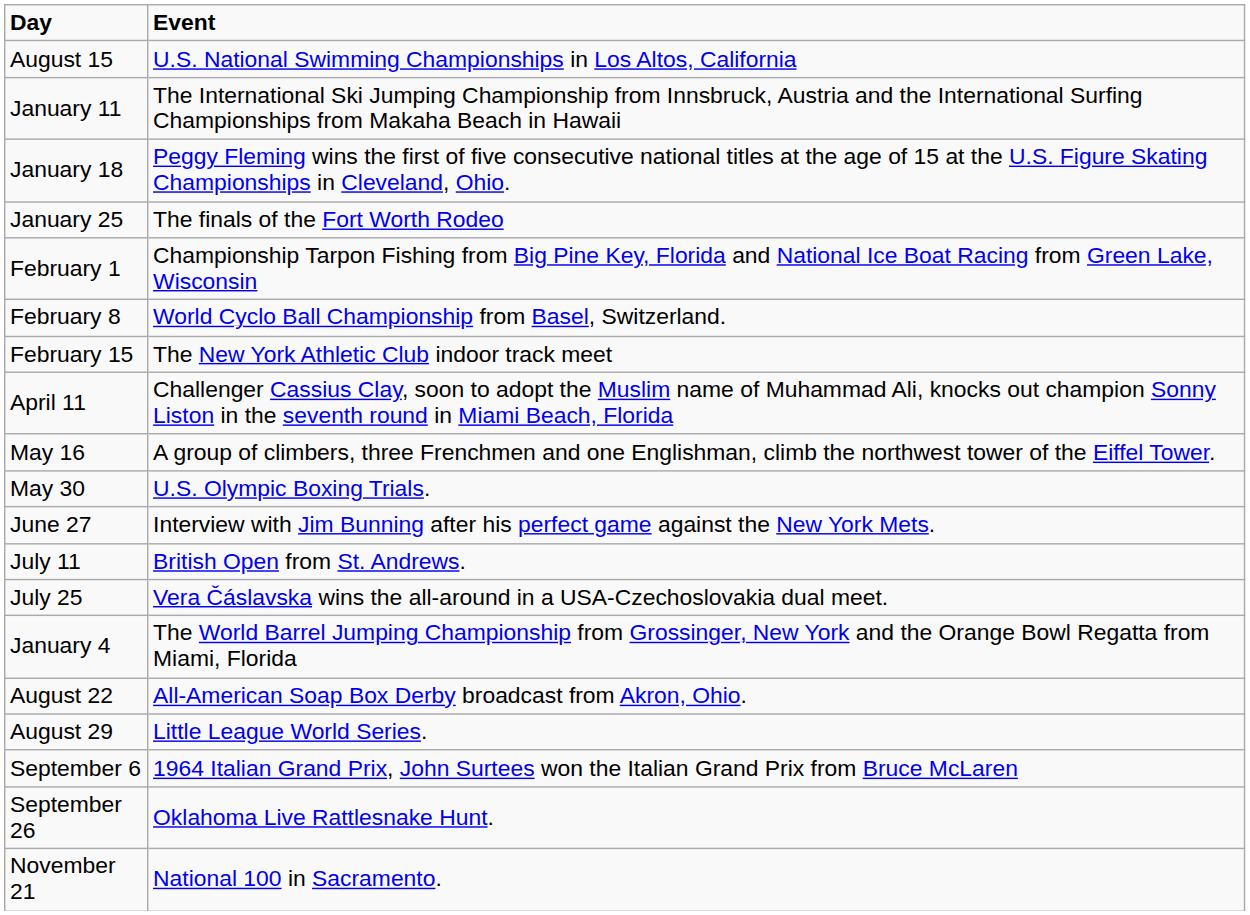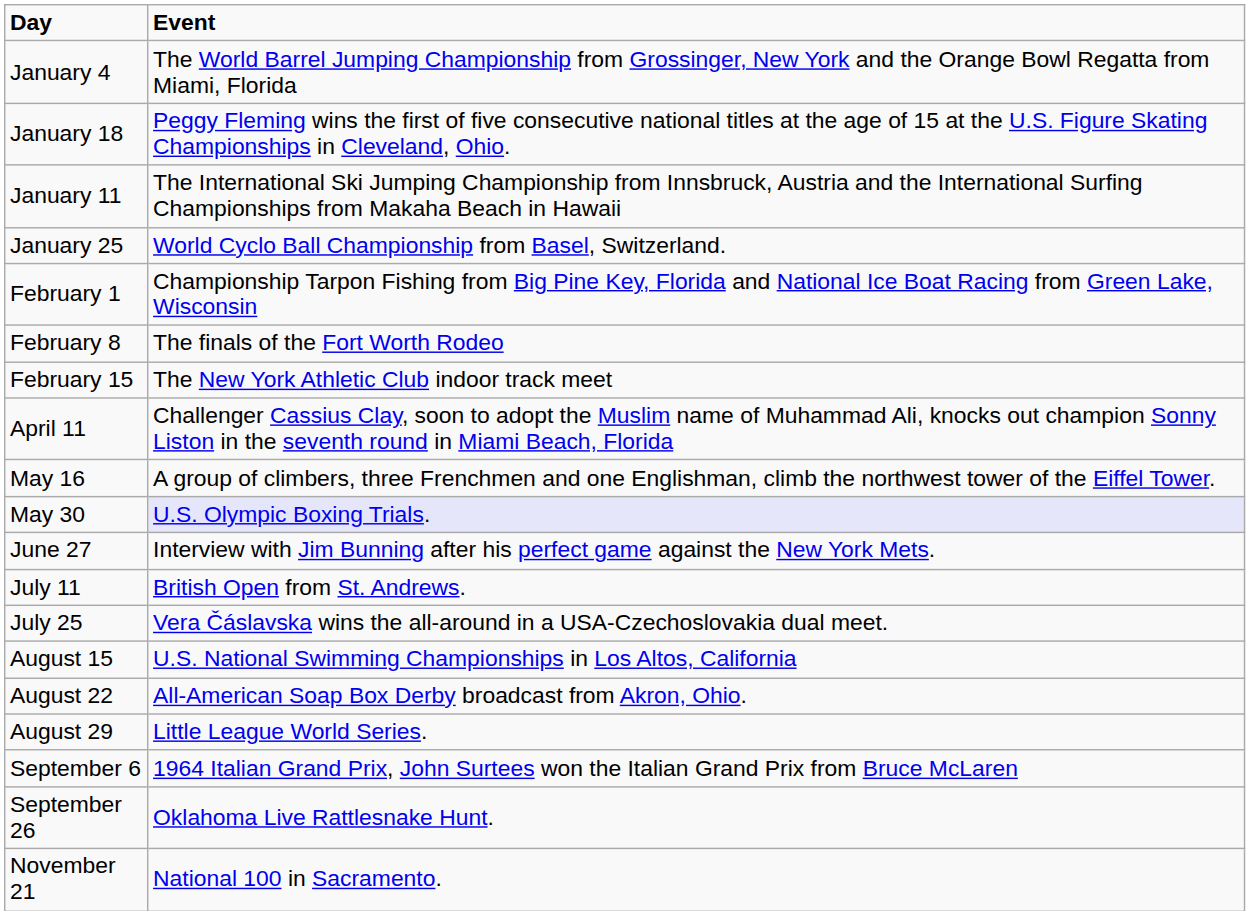 <table class="wikitable">
 <tr>
 <td><strong>Day</strong></td>
 <td><strong>Event</strong></td>
 </tr>
 <tr>
-<td>August 15</td>
-<td><a href='#'>U.S. National Swimming Championships</a> in <a href='#'>Los Altos, California</a></td>
+<td>January 4</td>
+<td>The <a href='#'>World Barrel Jumping Championship</a> from <a href='#'>Grossinger, New York</a> and the Orange Bowl Regatta from Miami, Florida</td>
+</tr>
+<tr>
+<td>January 18</td>
+<td><a href='#'>Peggy Fleming</a> wins the first of five consecutive national titles at the age of 15 at the <a href='#'>U.S. Figure Skating Championships</a> in <a href='#'>Cleveland</a>, <a href='#'>Ohio</a>.</td>
 </tr>
 <tr>
 <td>January 11</td>
 <td>The International Ski Jumping Championship from Innsbruck, Austria and the International Surfing Championships from Makaha Beach in Hawaii</td>
 </tr>
 <tr>
-<td>January 18</td>
-<td><a href='#'>Peggy Fleming</a> wins the first of five consecutive national titles at the age of 15 at the <a href='#'>U.S. Figure Skating Championships</a> in <a href='#'>Cleveland</a>, <a href='#'>Ohio</a>.</td>
-</tr>
-<tr>
 <td>January 25</td>
-<td>The finals of the <a href='#'>Fort Worth Rodeo</a></td>
+<td><a href='#'>World Cyclo Ball Championship</a> from <a href='#'>Basel</a>, Switzerland.</td>
 </tr>
 <tr>
 <td>February 1</td>
 <td>Championship Tarpon Fishing from <a href='#'>Big Pine Key, Florida</a> and <a href='#'>National Ice Boat Racing</a> from <a href='#'>Green Lake, Wisconsin</a></td>
 </tr>
 <tr>
 <td>February 8</td>
-<td><a href='#'>World Cyclo Ball Championship</a> from <a href='#'>Basel</a>, Switzerland.</td>
+<td>The finals of the <a href='#'>Fort Worth Rodeo</a></td>
 </tr>
 <tr>
 <td>February 15</td>
 <td>The <a href='#'>New York Athletic Club</a> indoor track meet</td>
 </tr>
 <tr>
 <td>April 11</td>
 <td>Challenger <a href='#'>Cassius Clay</a>, soon to adopt the <a href='#'>Muslim</a> name of Muhammad Ali, knocks out champion <a href='#'>Sonny Liston</a> in the <a href='#'>seventh round</a> in <a href='#'>Miami Beach, Florida</a></td>
 </tr>
 <tr>
 <td>May 16</td>
 <td>A group of climbers, three Frenchmen and one Englishman, climb the northwest tower of the <a href='#'>Eiffel Tower</a>.</td>
 </tr>
 <tr>
 <td>May 30</td>
-<td><a href='#'>U.S. Olympic Boxing Trials</a>.</td>
+<td style="background: lavender;"><a href='#'>U.S. Olympic Boxing Trials</a>.</td>
 </tr>
 <tr>
 <td>June 27</td>
 <td>Interview with <a href='#'>Jim Bunning</a> after his <a href='#'>perfect game</a> against the <a href='#'>New York Mets</a>.</td>
 </tr>
 <tr>
 <td>July 11</td>
 <td><a href='#'>British Open</a> from <a href='#'>St. Andrews</a>.</td>
 </tr>
 <tr>
 <td>July 25</td>
 <td><a href='#'>Vera Čáslavska</a> wins the all-around in a USA-Czechoslovakia dual meet.</td>
 </tr>
 <tr>
-<td>January 4</td>
-<td>The <a href='#'>World Barrel Jumping Championship</a> from <a href='#'>Grossinger, New York</a> and the Orange Bowl Regatta from Miami, Florida</td>
+<td>August 15</td>
+<td><a href='#'>U.S. National Swimming Championships</a> in <a href='#'>Los Altos, California</a></td>
 </tr>
 <tr>
 <td>August 22</td>
 <td><a href='#'>All-American Soap Box Derby</a> broadcast from <a href='#'>Akron, Ohio</a>.</td>
 </tr>
 <tr>
 <td>August 29</td>
 <td><a href='#'>Little League World Series</a>.</td>
 </tr>
 <tr>
 <td>September 6</td>
 <td><a href='#'>1964 Italian Grand Prix</a>, <a href='#'>John Surtees</a> won the Italian Grand Prix from <a href='#'>Bruce McLaren</a></td>
 </tr>
 <tr>
 <td>September 26</td>
 <td><a href='#'>Oklahoma Live Rattlesnake Hunt</a>.</td>
 </tr>
 <tr>
 <td>November 21</td>
 <td><a href='#'>National 100</a> in <a href='#'>Sacramento</a>.</td>
 </tr>
 </table>
